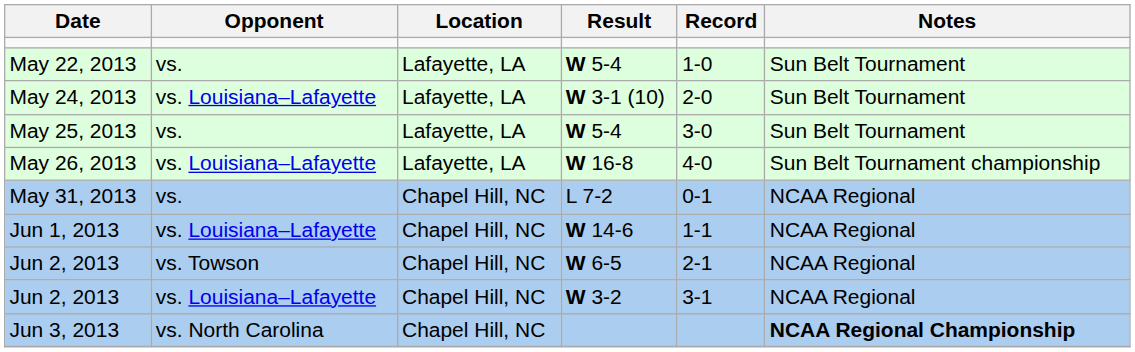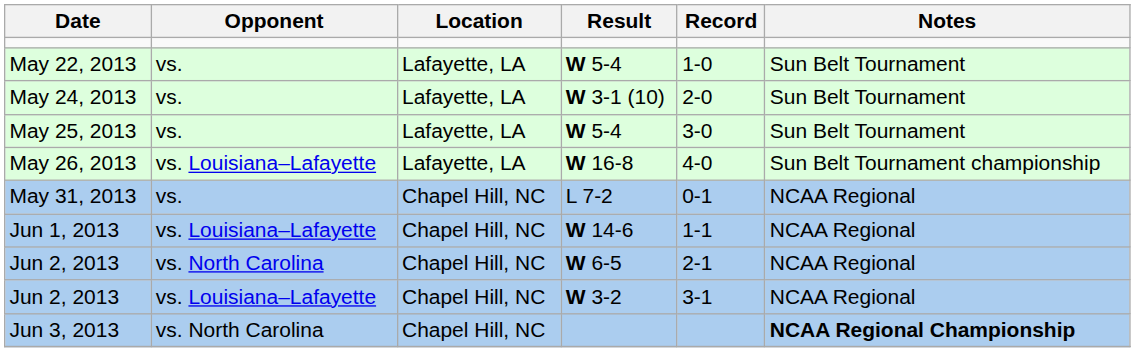 <table class="wikitable" width="68%">
 <tr>
 <th>Date</th>
 <th>Opponent</th>
 <th>Location</th>
 <th>Result</th>
 <th>Record</th>
 <th>Notes</th>
 </tr>
 <tr>
 <td></td>
 <td></td>
 <td></td>
 <td></td>
 <td></td>
 <td></td>
 </tr>
 <tr style="background: #ddffdd;">
 <td>May 22, 2013</td>
 <td>vs. </td>
 <td>Lafayette, LA</td>
 <td><strong>W</strong> 5-4</td>
 <td>1-0</td>
 <td>Sun Belt Tournament</td>
 </tr>
 <tr style="background: #ddffdd;">
 <td>May 24, 2013</td>
-<td>vs. <a href='#'>Louisiana–Lafayette</a></td>
+<td>vs. </td>
 <td>Lafayette, LA</td>
 <td><strong>W</strong> 3-1 (10)</td>
 <td>2-0</td>
 <td>Sun Belt Tournament</td>
 </tr>
 <tr style="background: #ddffdd;">
 <td>May 25, 2013</td>
 <td>vs. </td>
 <td>Lafayette, LA</td>
 <td><strong>W</strong> 5-4</td>
 <td>3-0</td>
 <td>Sun Belt Tournament</td>
 </tr>
 <tr style="background: #ddffdd;">
 <td>May 26, 2013</td>
 <td>vs. <a href='#'>Louisiana–Lafayette</a></td>
 <td>Lafayette, LA</td>
 <td><strong>W</strong> 16-8</td>
 <td>4-0</td>
 <td>Sun Belt Tournament championship</td>
 </tr>
 <tr style="background: #abcdef;">
 <td>May 31, 2013</td>
 <td>vs. </td>
 <td>Chapel Hill, NC</td>
 <td>L 7-2</td>
 <td>0-1</td>
 <td>NCAA Regional</td>
 </tr>
 <tr style="background: #abcdef;">
 <td>Jun 1, 2013</td>
 <td>vs. <a href='#'>Louisiana–Lafayette</a></td>
 <td>Chapel Hill, NC</td>
 <td><strong>W</strong> 14-6</td>
 <td>1-1</td>
 <td>NCAA Regional</td>
 </tr>
 <tr style="background: #abcdef;">
 <td>Jun 2, 2013</td>
-<td>vs. Towson</td>
+<td>vs. <a href='#'>North Carolina</a></td>
 <td>Chapel Hill, NC</td>
 <td><strong>W</strong> 6-5</td>
 <td>2-1</td>
 <td>NCAA Regional</td>
 </tr>
 <tr style="background: #abcdef;">
 <td>Jun 2, 2013</td>
 <td>vs. <a href='#'>Louisiana–Lafayette</a></td>
 <td>Chapel Hill, NC</td>
 <td><strong>W</strong> 3-2</td>
 <td>3-1</td>
 <td>NCAA Regional</td>
 </tr>
 <tr style="background: #abcdef;">
 <td>Jun 3, 2013</td>
 <td>vs. North Carolina</td>
 <td>Chapel Hill, NC</td>
 <td></td>
 <td></td>
 <td><strong>NCAA Regional Championship</strong></td>
 </tr>
 <tr | colspan="6" | >
 </tr>
 </table>
